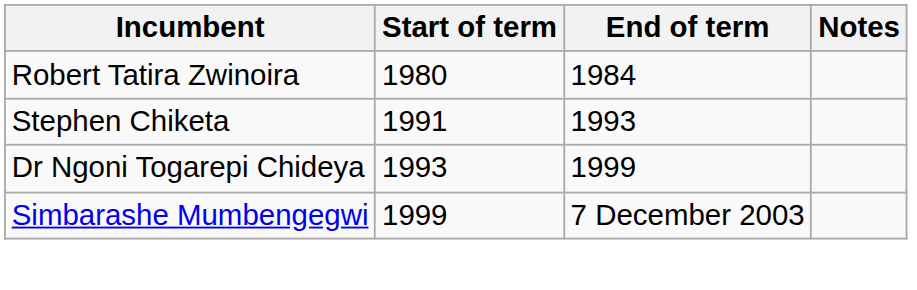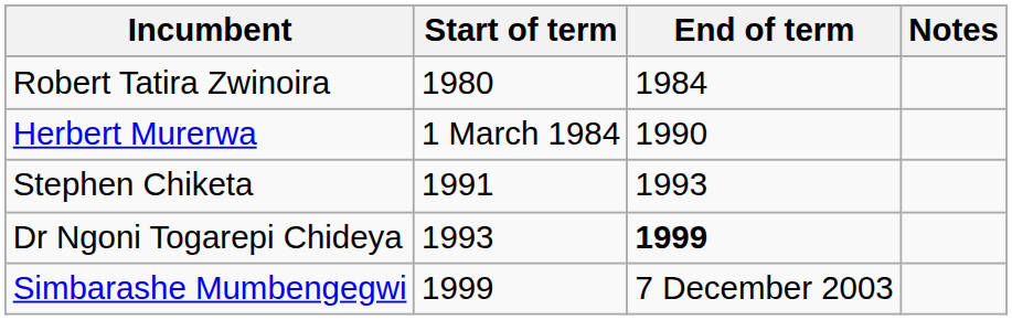 <table class="wikitable">
 <tr>
 <th>Incumbent</th>
 <th>Start of term</th>
 <th>End of term</th>
 <th>Notes</th>
 </tr>
 <tr>
 <td>Robert Tatira Zwinoira</td>
 <td>1980</td>
 <td>1984</td>
 <td></td>
 </tr>
 <tr>
+<td><a href='#'>Herbert Murerwa</a></td>
+<td>1 March 1984</td>
+<td>1990</td>
+<td></td>
+</tr>
+<tr>
 <td>Stephen Chiketa</td>
 <td>1991</td>
 <td>1993</td>
 <td></td>
 </tr>
 <tr>
 <td>Dr Ngoni Togarepi Chideya</td>
 <td>1993</td>
-<td>1999</td>
+<td><strong>1999</strong></td>
 <td></td>
 </tr>
 <tr>
 <td><a href='#'>Simbarashe Mumbengegwi</a></td>
 <td>1999</td>
 <td>7 December 2003</td>
 <td></td>
 </tr>
 </table>
